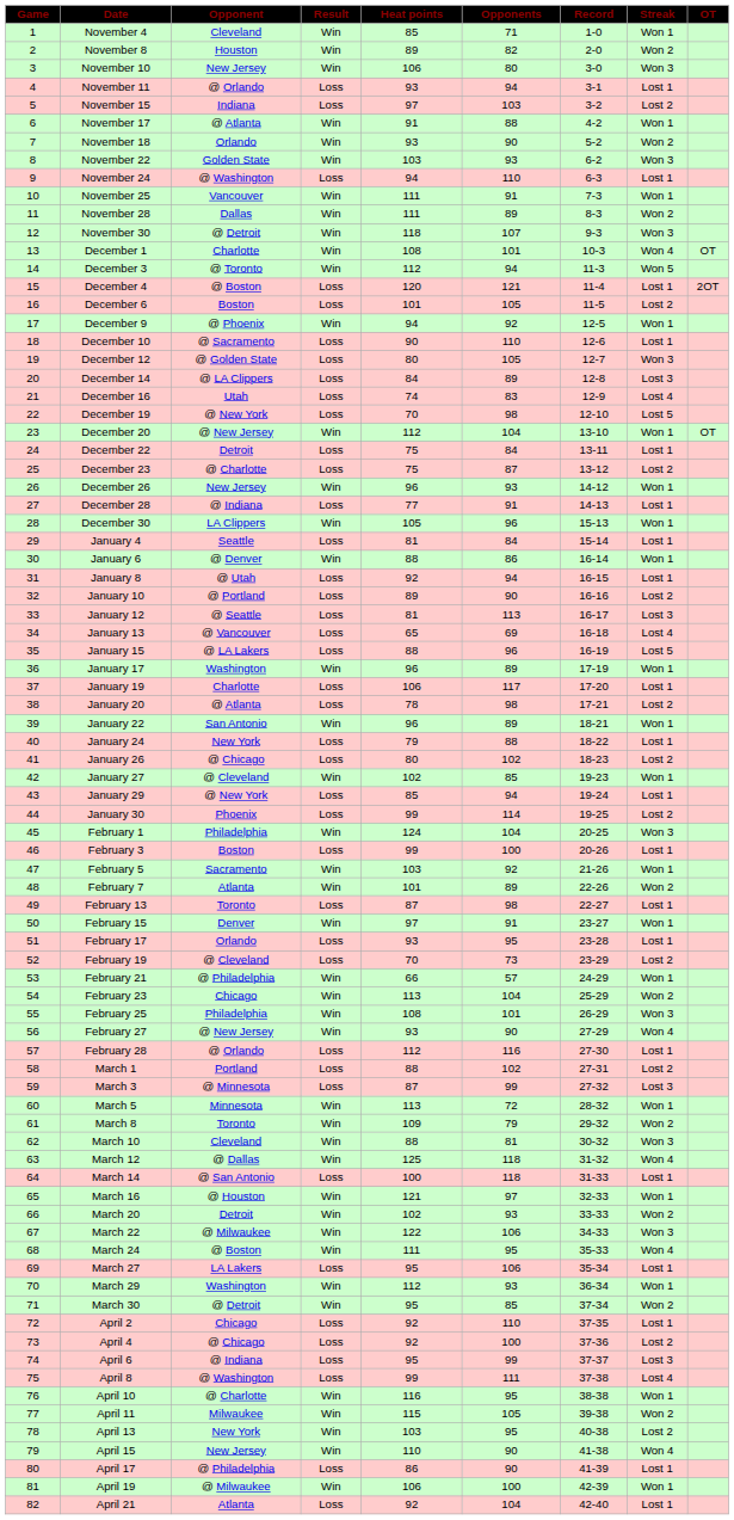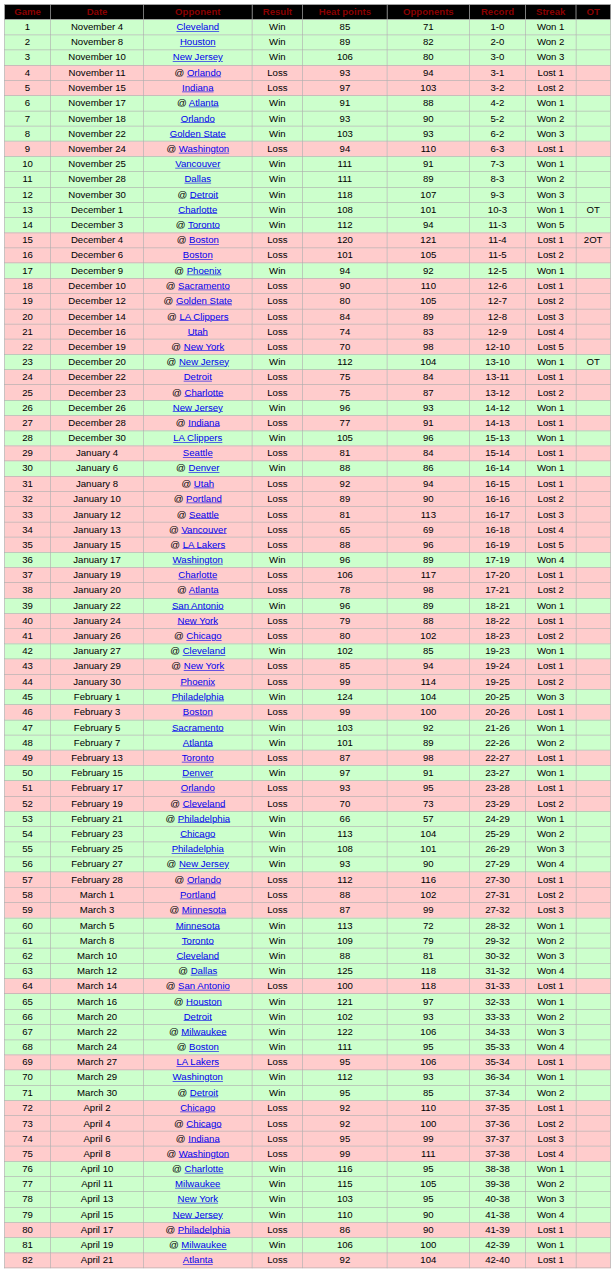 <table class="wikitable" width="80%">
 <tr align="center"  style="background:#000000;color:#8B0000;">
 <td><strong>Game</strong></td>
 <td><strong>Date</strong></td>
 <td><strong>Opponent</strong></td>
 <td><strong>Result</strong></td>
 <td><strong>Heat points</strong></td>
 <td><strong>Opponents</strong></td>
 <td><strong>Record</strong></td>
 <td><strong>Streak</strong></td>
 <td><strong>OT</strong></td>
 </tr>
 <tr align="center" bgcolor="ccffcc">
 <td>1</td>
 <td>November 4</td>
 <td><a href='#'>Cleveland</a></td>
 <td>Win</td>
 <td>85</td>
 <td>71</td>
 <td>1-0</td>
 <td>Won 1</td>
 <td></td>
 </tr>
 <tr align="center" bgcolor="ccffcc">
 <td>2</td>
 <td>November 8</td>
 <td><a href='#'>Houston</a></td>
 <td>Win</td>
 <td>89</td>
 <td>82</td>
 <td>2-0</td>
 <td>Won 2</td>
 <td></td>
 </tr>
 <tr align="center" bgcolor="ccffcc">
 <td>3</td>
 <td>November 10</td>
 <td><a href='#'>New Jersey</a></td>
 <td>Win</td>
 <td>106</td>
 <td>80</td>
 <td>3-0</td>
 <td>Won 3</td>
 <td></td>
 </tr>
 <tr align="center" bgcolor="ffcccc">
 <td>4</td>
 <td>November 11</td>
 <td>@ <a href='#'>Orlando</a></td>
 <td>Loss</td>
 <td>93</td>
 <td>94</td>
 <td>3-1</td>
 <td>Lost 1</td>
 <td></td>
 </tr>
 <tr align="center" bgcolor="ffcccc">
 <td>5</td>
 <td>November 15</td>
 <td><a href='#'>Indiana</a></td>
 <td>Loss</td>
 <td>97</td>
 <td>103</td>
 <td>3-2</td>
 <td>Lost 2</td>
 <td></td>
 </tr>
 <tr align="center" bgcolor="ccffcc">
 <td>6</td>
 <td>November 17</td>
 <td>@ <a href='#'>Atlanta</a></td>
 <td>Win</td>
 <td>91</td>
 <td>88</td>
 <td>4-2</td>
 <td>Won 1</td>
 <td></td>
 </tr>
 <tr align="center" bgcolor="ccffcc">
 <td>7</td>
 <td>November 18</td>
 <td><a href='#'>Orlando</a></td>
 <td>Win</td>
 <td>93</td>
 <td>90</td>
 <td>5-2</td>
 <td>Won 2</td>
 <td></td>
 </tr>
 <tr align="center" bgcolor="ccffcc">
 <td>8</td>
 <td>November 22</td>
 <td><a href='#'>Golden State</a></td>
 <td>Win</td>
 <td>103</td>
 <td>93</td>
 <td>6-2</td>
 <td>Won 3</td>
 <td></td>
 </tr>
 <tr align="center" bgcolor="ffcccc">
 <td>9</td>
 <td>November 24</td>
 <td>@ <a href='#'>Washington</a></td>
 <td>Loss</td>
 <td>94</td>
 <td>110</td>
 <td>6-3</td>
 <td>Lost 1</td>
 <td></td>
 </tr>
 <tr align="center" bgcolor="ccffcc">
 <td>10</td>
 <td>November 25</td>
 <td><a href='#'>Vancouver</a></td>
 <td>Win</td>
 <td>111</td>
 <td>91</td>
 <td>7-3</td>
 <td>Won 1</td>
 <td></td>
 </tr>
 <tr align="center" bgcolor="ccffcc">
 <td>11</td>
 <td>November 28</td>
 <td><a href='#'>Dallas</a></td>
 <td>Win</td>
 <td>111</td>
 <td>89</td>
 <td>8-3</td>
 <td>Won 2</td>
 <td></td>
 </tr>
 <tr align="center" bgcolor="ccffcc">
 <td>12</td>
 <td>November 30</td>
 <td>@ <a href='#'>Detroit</a></td>
 <td>Win</td>
 <td>118</td>
 <td>107</td>
 <td>9-3</td>
 <td>Won 3</td>
 <td></td>
 </tr>
 <tr align="center" bgcolor="ccffcc">
 <td>13</td>
 <td>December 1</td>
 <td><a href='#'>Charlotte</a></td>
 <td>Win</td>
 <td>108</td>
 <td>101</td>
 <td>10-3</td>
-<td>Won 4</td>
+<td>Won 1</td>
 <td>OT</td>
 </tr>
 <tr align="center" bgcolor="ccffcc">
 <td>14</td>
 <td>December 3</td>
 <td>@ <a href='#'>Toronto</a></td>
 <td>Win</td>
 <td>112</td>
 <td>94</td>
 <td>11-3</td>
 <td>Won 5</td>
 <td></td>
 </tr>
 <tr align="center" bgcolor="ffcccc">
 <td>15</td>
 <td>December 4</td>
 <td>@ <a href='#'>Boston</a></td>
 <td>Loss</td>
 <td>120</td>
 <td>121</td>
 <td>11-4</td>
 <td>Lost 1</td>
 <td>2OT</td>
 </tr>
 <tr align="center" bgcolor="ffcccc">
 <td>16</td>
 <td>December 6</td>
 <td><a href='#'>Boston</a></td>
 <td>Loss</td>
 <td>101</td>
 <td>105</td>
 <td>11-5</td>
 <td>Lost 2</td>
 <td></td>
 </tr>
 <tr align="center" bgcolor="ccffcc">
 <td>17</td>
 <td>December 9</td>
 <td>@ <a href='#'>Phoenix</a></td>
 <td>Win</td>
 <td>94</td>
 <td>92</td>
 <td>12-5</td>
 <td>Won 1</td>
 <td></td>
 </tr>
 <tr align="center" bgcolor="ffcccc">
 <td>18</td>
 <td>December 10</td>
 <td>@ <a href='#'>Sacramento</a></td>
 <td>Loss</td>
 <td>90</td>
 <td>110</td>
 <td>12-6</td>
 <td>Lost 1</td>
 <td></td>
 </tr>
 <tr align="center" bgcolor="ffcccc">
 <td>19</td>
 <td>December 12</td>
 <td>@ <a href='#'>Golden State</a></td>
 <td>Loss</td>
 <td>80</td>
 <td>105</td>
 <td>12-7</td>
-<td>Won 3</td>
+<td>Lost 2</td>
 <td></td>
 </tr>
 <tr align="center" bgcolor="ffcccc">
 <td>20</td>
 <td>December 14</td>
 <td>@ <a href='#'>LA Clippers</a></td>
 <td>Loss</td>
 <td>84</td>
 <td>89</td>
 <td>12-8</td>
 <td>Lost 3</td>
 <td></td>
 </tr>
 <tr align="center" bgcolor="ffcccc">
 <td>21</td>
 <td>December 16</td>
 <td><a href='#'>Utah</a></td>
 <td>Loss</td>
 <td>74</td>
 <td>83</td>
 <td>12-9</td>
 <td>Lost 4</td>
 <td></td>
 </tr>
 <tr align="center" bgcolor="ffcccc">
 <td>22</td>
 <td>December 19</td>
 <td>@ <a href='#'>New York</a></td>
 <td>Loss</td>
 <td>70</td>
 <td>98</td>
 <td>12-10</td>
 <td>Lost 5</td>
 <td></td>
 </tr>
 <tr align="center" bgcolor="ccffcc">
 <td>23</td>
 <td>December 20</td>
 <td>@ <a href='#'>New Jersey</a></td>
 <td>Win</td>
 <td>112</td>
 <td>104</td>
 <td>13-10</td>
 <td>Won 1</td>
 <td>OT</td>
 </tr>
 <tr align="center" bgcolor="ffcccc">
 <td>24</td>
 <td>December 22</td>
 <td><a href='#'>Detroit</a></td>
 <td>Loss</td>
 <td>75</td>
 <td>84</td>
 <td>13-11</td>
 <td>Lost 1</td>
 <td></td>
 </tr>
 <tr align="center" bgcolor="ffcccc">
 <td>25</td>
 <td>December 23</td>
 <td>@ <a href='#'>Charlotte</a></td>
 <td>Loss</td>
 <td>75</td>
 <td>87</td>
 <td>13-12</td>
 <td>Lost 2</td>
 <td></td>
 </tr>
 <tr align="center" bgcolor="ccffcc">
 <td>26</td>
 <td>December 26</td>
 <td><a href='#'>New Jersey</a></td>
 <td>Win</td>
 <td>96</td>
 <td>93</td>
 <td>14-12</td>
 <td>Won 1</td>
 <td></td>
 </tr>
 <tr align="center" bgcolor="ffcccc">
 <td>27</td>
 <td>December 28</td>
 <td>@ <a href='#'>Indiana</a></td>
 <td>Loss</td>
 <td>77</td>
 <td>91</td>
 <td>14-13</td>
 <td>Lost 1</td>
 <td></td>
 </tr>
 <tr align="center" bgcolor="ccffcc">
 <td>28</td>
 <td>December 30</td>
 <td><a href='#'>LA Clippers</a></td>
 <td>Win</td>
 <td>105</td>
 <td>96</td>
 <td>15-13</td>
 <td>Won 1</td>
 <td></td>
 </tr>
 <tr align="center" bgcolor="ffcccc">
 <td>29</td>
 <td>January 4</td>
 <td><a href='#'>Seattle</a></td>
 <td>Loss</td>
 <td>81</td>
 <td>84</td>
 <td>15-14</td>
 <td>Lost 1</td>
 <td></td>
 </tr>
 <tr align="center" bgcolor="ccffcc">
 <td>30</td>
 <td>January 6</td>
 <td>@ <a href='#'>Denver</a></td>
 <td>Win</td>
 <td>88</td>
 <td>86</td>
 <td>16-14</td>
 <td>Won 1</td>
 <td></td>
 </tr>
 <tr align="center" bgcolor="ffcccc">
 <td>31</td>
 <td>January 8</td>
 <td>@ <a href='#'>Utah</a></td>
 <td>Loss</td>
 <td>92</td>
 <td>94</td>
 <td>16-15</td>
 <td>Lost 1</td>
 <td></td>
 </tr>
 <tr align="center" bgcolor="ffcccc">
 <td>32</td>
 <td>January 10</td>
 <td>@ <a href='#'>Portland</a></td>
 <td>Loss</td>
 <td>89</td>
 <td>90</td>
 <td>16-16</td>
 <td>Lost 2</td>
 <td></td>
 </tr>
 <tr align="center" bgcolor="ffcccc">
 <td>33</td>
 <td>January 12</td>
 <td>@ <a href='#'>Seattle</a></td>
 <td>Loss</td>
 <td>81</td>
 <td>113</td>
 <td>16-17</td>
 <td>Lost 3</td>
 <td></td>
 </tr>
 <tr align="center" bgcolor="ffcccc">
 <td>34</td>
 <td>January 13</td>
 <td>@ <a href='#'>Vancouver</a></td>
 <td>Loss</td>
 <td>65</td>
 <td>69</td>
 <td>16-18</td>
 <td>Lost 4</td>
 <td></td>
 </tr>
 <tr align="center" bgcolor="ffcccc">
 <td>35</td>
 <td>January 15</td>
 <td>@ <a href='#'>LA Lakers</a></td>
 <td>Loss</td>
 <td>88</td>
 <td>96</td>
 <td>16-19</td>
 <td>Lost 5</td>
 <td></td>
 </tr>
 <tr align="center" bgcolor="ccffcc">
 <td>36</td>
 <td>January 17</td>
 <td><a href='#'>Washington</a></td>
 <td>Win</td>
 <td>96</td>
 <td>89</td>
 <td>17-19</td>
-<td>Won 1</td>
+<td>Won 4</td>
 <td></td>
 </tr>
 <tr align="center" bgcolor="ffcccc">
 <td>37</td>
 <td>January 19</td>
 <td><a href='#'>Charlotte</a></td>
 <td>Loss</td>
 <td>106</td>
 <td>117</td>
 <td>17-20</td>
 <td>Lost 1</td>
 <td></td>
 </tr>
 <tr align="center" bgcolor="ffcccc">
 <td>38</td>
 <td>January 20</td>
 <td>@ <a href='#'>Atlanta</a></td>
 <td>Loss</td>
 <td>78</td>
 <td>98</td>
 <td>17-21</td>
 <td>Lost 2</td>
 <td></td>
 </tr>
 <tr align="center" bgcolor="ccffcc">
 <td>39</td>
 <td>January 22</td>
 <td><a href='#'>San Antonio</a></td>
 <td>Win</td>
 <td>96</td>
 <td>89</td>
 <td>18-21</td>
 <td>Won 1</td>
 <td></td>
 </tr>
 <tr align="center" bgcolor="ffcccc">
 <td>40</td>
 <td>January 24</td>
 <td><a href='#'>New York</a></td>
 <td>Loss</td>
 <td>79</td>
 <td>88</td>
 <td>18-22</td>
 <td>Lost 1</td>
 <td></td>
 </tr>
 <tr align="center" bgcolor="ffcccc">
 <td>41</td>
 <td>January 26</td>
 <td>@ <a href='#'>Chicago</a></td>
 <td>Loss</td>
 <td>80</td>
 <td>102</td>
 <td>18-23</td>
 <td>Lost 2</td>
 <td></td>
 </tr>
 <tr align="center" bgcolor="ccffcc">
 <td>42</td>
 <td>January 27</td>
 <td>@ <a href='#'>Cleveland</a></td>
 <td>Win</td>
 <td>102</td>
 <td>85</td>
 <td>19-23</td>
 <td>Won 1</td>
 <td></td>
 </tr>
 <tr align="center" bgcolor="ffcccc">
 <td>43</td>
 <td>January 29</td>
 <td>@ <a href='#'>New York</a></td>
 <td>Loss</td>
 <td>85</td>
 <td>94</td>
 <td>19-24</td>
 <td>Lost 1</td>
 <td></td>
 </tr>
 <tr align="center" bgcolor="ffcccc">
 <td>44</td>
 <td>January 30</td>
 <td><a href='#'>Phoenix</a></td>
 <td>Loss</td>
 <td>99</td>
 <td>114</td>
 <td>19-25</td>
 <td>Lost 2</td>
 <td></td>
 </tr>
 <tr align="center" bgcolor="ccffcc">
 <td>45</td>
 <td>February 1</td>
 <td><a href='#'>Philadelphia</a></td>
 <td>Win</td>
 <td>124</td>
 <td>104</td>
 <td>20-25</td>
 <td>Won 3</td>
 <td></td>
 </tr>
 <tr align="center" bgcolor="ffcccc">
 <td>46</td>
 <td>February 3</td>
 <td><a href='#'>Boston</a></td>
 <td>Loss</td>
 <td>99</td>
 <td>100</td>
 <td>20-26</td>
 <td>Lost 1</td>
 <td></td>
 </tr>
 <tr align="center" bgcolor="ccffcc">
 <td>47</td>
 <td>February 5</td>
 <td><a href='#'>Sacramento</a></td>
 <td>Win</td>
 <td>103</td>
 <td>92</td>
 <td>21-26</td>
 <td>Won 1</td>
 <td></td>
 </tr>
 <tr align="center" bgcolor="ccffcc">
 <td>48</td>
 <td>February 7</td>
 <td><a href='#'>Atlanta</a></td>
 <td>Win</td>
 <td>101</td>
 <td>89</td>
 <td>22-26</td>
 <td>Won 2</td>
 <td></td>
 </tr>
 <tr align="center" bgcolor="ffcccc">
 <td>49</td>
 <td>February 13</td>
 <td><a href='#'>Toronto</a></td>
 <td>Loss</td>
 <td>87</td>
 <td>98</td>
 <td>22-27</td>
 <td>Lost 1</td>
 <td></td>
 </tr>
 <tr align="center" bgcolor="ccffcc">
 <td>50</td>
 <td>February 15</td>
 <td><a href='#'>Denver</a></td>
 <td>Win</td>
 <td>97</td>
 <td>91</td>
 <td>23-27</td>
 <td>Won 1</td>
 <td></td>
 </tr>
 <tr align="center" bgcolor="ffcccc">
 <td>51</td>
 <td>February 17</td>
 <td><a href='#'>Orlando</a></td>
 <td>Loss</td>
 <td>93</td>
 <td>95</td>
 <td>23-28</td>
 <td>Lost 1</td>
 <td></td>
 </tr>
 <tr align="center" bgcolor="ffcccc">
 <td>52</td>
 <td>February 19</td>
 <td>@ <a href='#'>Cleveland</a></td>
 <td>Loss</td>
 <td>70</td>
 <td>73</td>
 <td>23-29</td>
 <td>Lost 2</td>
 <td></td>
 </tr>
 <tr align="center" bgcolor="ccffcc">
 <td>53</td>
 <td>February 21</td>
 <td>@ <a href='#'>Philadelphia</a></td>
 <td>Win</td>
 <td>66</td>
 <td>57</td>
 <td>24-29</td>
 <td>Won 1</td>
 <td></td>
 </tr>
 <tr align="center" bgcolor="ccffcc">
 <td>54</td>
 <td>February 23</td>
 <td><a href='#'>Chicago</a></td>
 <td>Win</td>
 <td>113</td>
 <td>104</td>
 <td>25-29</td>
 <td>Won 2</td>
 <td></td>
 </tr>
 <tr align="center" bgcolor="ccffcc">
 <td>55</td>
 <td>February 25</td>
 <td><a href='#'>Philadelphia</a></td>
 <td>Win</td>
 <td>108</td>
 <td>101</td>
 <td>26-29</td>
 <td>Won 3</td>
 <td></td>
 </tr>
 <tr align="center" bgcolor="ccffcc">
 <td>56</td>
 <td>February 27</td>
 <td>@ <a href='#'>New Jersey</a></td>
 <td>Win</td>
 <td>93</td>
 <td>90</td>
 <td>27-29</td>
 <td>Won 4</td>
 <td></td>
 </tr>
 <tr align="center" bgcolor="ffcccc">
 <td>57</td>
 <td>February 28</td>
 <td>@ <a href='#'>Orlando</a></td>
 <td>Loss</td>
 <td>112</td>
 <td>116</td>
 <td>27-30</td>
 <td>Lost 1</td>
 <td></td>
 </tr>
 <tr align="center" bgcolor="ffcccc">
 <td>58</td>
 <td>March 1</td>
 <td><a href='#'>Portland</a></td>
 <td>Loss</td>
 <td>88</td>
 <td>102</td>
 <td>27-31</td>
 <td>Lost 2</td>
 <td></td>
 </tr>
 <tr align="center" bgcolor="ffcccc">
 <td>59</td>
 <td>March 3</td>
 <td>@ <a href='#'>Minnesota</a></td>
 <td>Loss</td>
 <td>87</td>
 <td>99</td>
 <td>27-32</td>
 <td>Lost 3</td>
 <td></td>
 </tr>
 <tr align="center" bgcolor="ccffcc">
 <td>60</td>
 <td>March 5</td>
 <td><a href='#'>Minnesota</a></td>
 <td>Win</td>
 <td>113</td>
 <td>72</td>
 <td>28-32</td>
 <td>Won 1</td>
 <td></td>
 </tr>
 <tr align="center" bgcolor="ccffcc">
 <td>61</td>
 <td>March 8</td>
 <td><a href='#'>Toronto</a></td>
 <td>Win</td>
 <td>109</td>
 <td>79</td>
 <td>29-32</td>
 <td>Won 2</td>
 <td></td>
 </tr>
 <tr align="center" bgcolor="ccffcc">
 <td>62</td>
 <td>March 10</td>
 <td><a href='#'>Cleveland</a></td>
 <td>Win</td>
 <td>88</td>
 <td>81</td>
 <td>30-32</td>
 <td>Won 3</td>
 <td></td>
 </tr>
 <tr align="center" bgcolor="ccffcc">
 <td>63</td>
 <td>March 12</td>
 <td>@ <a href='#'>Dallas</a></td>
 <td>Win</td>
 <td>125</td>
 <td>118</td>
 <td>31-32</td>
 <td>Won 4</td>
 <td></td>
 </tr>
 <tr align="center" bgcolor="ffcccc">
 <td>64</td>
 <td>March 14</td>
 <td>@ <a href='#'>San Antonio</a></td>
 <td>Loss</td>
 <td>100</td>
 <td>118</td>
 <td>31-33</td>
 <td>Lost 1</td>
 <td></td>
 </tr>
 <tr align="center" bgcolor="ccffcc">
 <td>65</td>
 <td>March 16</td>
 <td>@ <a href='#'>Houston</a></td>
 <td>Win</td>
 <td>121</td>
 <td>97</td>
 <td>32-33</td>
 <td>Won 1</td>
 <td></td>
 </tr>
 <tr align="center" bgcolor="ccffcc">
 <td>66</td>
 <td>March 20</td>
 <td><a href='#'>Detroit</a></td>
 <td>Win</td>
 <td>102</td>
 <td>93</td>
 <td>33-33</td>
 <td>Won 2</td>
 <td></td>
 </tr>
 <tr align="center" bgcolor="ccffcc">
 <td>67</td>
 <td>March 22</td>
 <td>@ <a href='#'>Milwaukee</a></td>
 <td>Win</td>
 <td>122</td>
 <td>106</td>
 <td>34-33</td>
 <td>Won 3</td>
 <td></td>
 </tr>
 <tr align="center" bgcolor="ccffcc">
 <td>68</td>
 <td>March 24</td>
 <td>@ <a href='#'>Boston</a></td>
 <td>Win</td>
 <td>111</td>
 <td>95</td>
 <td>35-33</td>
 <td>Won 4</td>
 <td></td>
 </tr>
 <tr align="center" bgcolor="ffcccc">
 <td>69</td>
 <td>March 27</td>
 <td><a href='#'>LA Lakers</a></td>
 <td>Loss</td>
 <td>95</td>
 <td>106</td>
 <td>35-34</td>
 <td>Lost 1</td>
 <td></td>
 </tr>
 <tr align="center" bgcolor="ccffcc">
 <td>70</td>
 <td>March 29</td>
 <td><a href='#'>Washington</a></td>
 <td>Win</td>
 <td>112</td>
 <td>93</td>
 <td>36-34</td>
 <td>Won 1</td>
 <td></td>
 </tr>
 <tr align="center" bgcolor="ccffcc">
 <td>71</td>
 <td>March 30</td>
 <td>@ <a href='#'>Detroit</a></td>
 <td>Win</td>
 <td>95</td>
 <td>85</td>
 <td>37-34</td>
 <td>Won 2</td>
 <td></td>
 </tr>
 <tr align="center" bgcolor="ffcccc">
 <td>72</td>
 <td>April 2</td>
 <td><a href='#'>Chicago</a></td>
 <td>Loss</td>
 <td>92</td>
 <td>110</td>
 <td>37-35</td>
 <td>Lost 1</td>
 <td></td>
 </tr>
 <tr align="center" bgcolor="ffcccc">
 <td>73</td>
 <td>April 4</td>
 <td>@ <a href='#'>Chicago</a></td>
 <td>Loss</td>
 <td>92</td>
 <td>100</td>
 <td>37-36</td>
 <td>Lost 2</td>
 <td></td>
 </tr>
 <tr align="center" bgcolor="ffcccc">
 <td>74</td>
 <td>April 6</td>
 <td>@ <a href='#'>Indiana</a></td>
 <td>Loss</td>
 <td>95</td>
 <td>99</td>
 <td>37-37</td>
 <td>Lost 3</td>
 <td></td>
 </tr>
 <tr align="center" bgcolor="ffcccc">
 <td>75</td>
 <td>April 8</td>
 <td>@ <a href='#'>Washington</a></td>
 <td>Loss</td>
 <td>99</td>
 <td>111</td>
 <td>37-38</td>
 <td>Lost 4</td>
 <td></td>
 </tr>
 <tr align="center" bgcolor="ccffcc">
 <td>76</td>
 <td>April 10</td>
 <td>@ <a href='#'>Charlotte</a></td>
 <td>Win</td>
 <td>116</td>
 <td>95</td>
 <td>38-38</td>
 <td>Won 1</td>
 <td></td>
 </tr>
 <tr align="center" bgcolor="ccffcc">
 <td>77</td>
 <td>April 11</td>
 <td><a href='#'>Milwaukee</a></td>
 <td>Win</td>
 <td>115</td>
 <td>105</td>
 <td>39-38</td>
 <td>Won 2</td>
 <td></td>
 </tr>
 <tr align="center" bgcolor="ccffcc">
 <td>78</td>
 <td>April 13</td>
 <td><a href='#'>New York</a></td>
 <td>Win</td>
 <td>103</td>
 <td>95</td>
 <td>40-38</td>
-<td>Lost 2</td>
+<td>Won 3</td>
 <td></td>
 </tr>
 <tr align="center" bgcolor="ccffcc">
 <td>79</td>
 <td>April 15</td>
 <td><a href='#'>New Jersey</a></td>
 <td>Win</td>
 <td>110</td>
 <td>90</td>
 <td>41-38</td>
 <td>Won 4</td>
 <td></td>
 </tr>
 <tr align="center" bgcolor="ffcccc">
 <td>80</td>
 <td>April 17</td>
 <td>@ <a href='#'>Philadelphia</a></td>
 <td>Loss</td>
 <td>86</td>
 <td>90</td>
 <td>41-39</td>
 <td>Lost 1</td>
 <td></td>
 </tr>
 <tr align="center" bgcolor="ccffcc">
 <td>81</td>
 <td>April 19</td>
 <td>@ <a href='#'>Milwaukee</a></td>
 <td>Win</td>
 <td>106</td>
 <td>100</td>
 <td>42-39</td>
 <td>Won 1</td>
 <td></td>
 </tr>
 <tr align="center" bgcolor="ffcccc">
 <td>82</td>
 <td>April 21</td>
 <td><a href='#'>Atlanta</a></td>
 <td>Loss</td>
 <td>92</td>
 <td>104</td>
 <td>42-40</td>
 <td>Lost 1</td>
 <td></td>
 </tr>
 </table>
